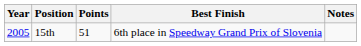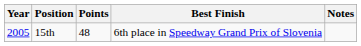 <table class=wikitable style="font-size: 95%;">
 <tr>
 <th>Year</th>
 <th>Position</th>
 <th>Points</th>
 <th>Best Finish</th>
 <th>Notes</th>
 </tr>
 <tr>
 <td><a href='#'>2005</a></td>
 <td>15th</td>
-<td>51</td>
+<td>48</td>
 <td>6th place in <a href='#'>Speedway Grand Prix of Slovenia</a></td>
 </tr>
 </table>
